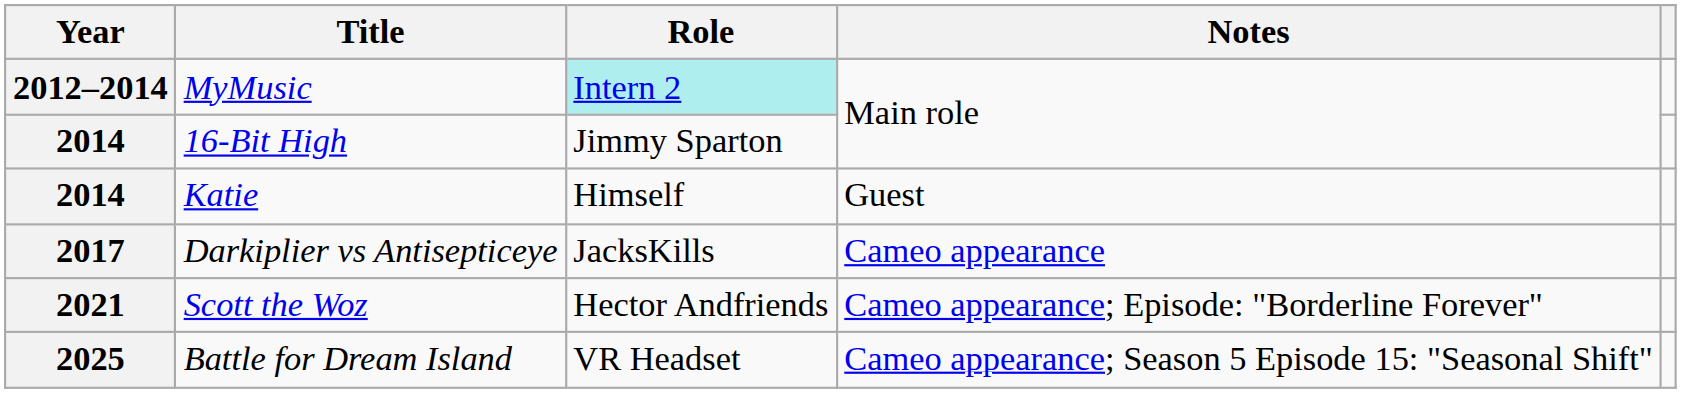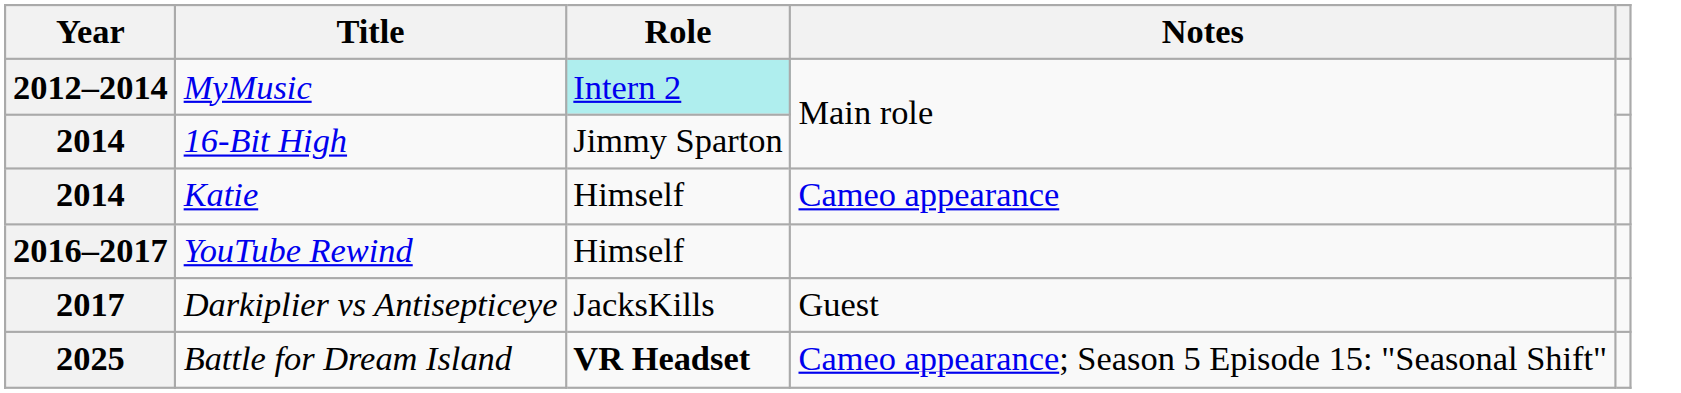 <table class="wikitable sortable plainrowheaders">
 <tr>
 <th scope="col">Year</th>
 <th scope="col">Title</th>
 <th scope="col">Role</th>
 <th scope="col" class="unsortable">Notes</th>
 <th scope="col" class="unsortable"></th>
 </tr>
 <tr>
 <th scope="row">2012–2014</th>
 <td scope="row"><em><a href='#'>MyMusic</a></em></td>
 <td style="background: paleturquoise;"><a href='#'>Intern 2</a></td>
 <td rowspan="2">Main role</td>
 <td style="text-align:center;"></td>
 </tr>
 <tr>
 <th scope="row">2014</th>
 <td scope="row"><em><a href='#'>16-Bit High</a></em></td>
 <td scope="row">Jimmy Sparton</td>
 <td style="text-align:center;"></td>
 </tr>
 <tr>
 <th scope="row">2014</th>
 <td scope="row"><em><a href='#'>Katie</a></em></td>
 <td scope="row">Himself</td>
-<td rowspan="1">Guest</td>
+<td><a href='#'>Cameo appearance</a></td>
+<td style="text-align:center;"></td>
+</tr>
+<tr>
+<th scope="row">2016–2017</th>
+<td scope="row"><em><a href='#'>YouTube Rewind</a></em></td>
+<td scope="row">Himself</td>
+<td></td>
 <td style="text-align:center;"></td>
 </tr>
 <tr>
 <th scope="row">2017</th>
 <td scope="row"><em>Darkiplier vs Antisepticeye</em></td>
 <td scope="row">JacksKills</td>
-<td><a href='#'>Cameo appearance</a></td>
-<td style="text-align:center;"></td>
-</tr>
-<tr>
-<th scope="row">2021</th>
-<td scope="row"><em><a href='#'>Scott the Woz</a></em></td>
-<td scope="row">Hector Andfriends</td>
-<td><a href='#'>Cameo appearance</a>; Episode: "Borderline Forever"</td>
+<td rowspan="1">Guest</td>
 <td style="text-align:center;"></td>
 </tr>
 <tr>
 <th scope="row">2025</th>
 <td scope="row"><em>Battle for Dream Island</em></td>
-<td scope="row">VR Headset</td>
+<td scope="row"><strong>VR Headset</strong></td>
 <td><a href='#'>Cameo appearance</a>; Season 5 Episode 15: "Seasonal Shift"</td>
 <td style="text-align:center;"></td>
 </tr>
 </table>
